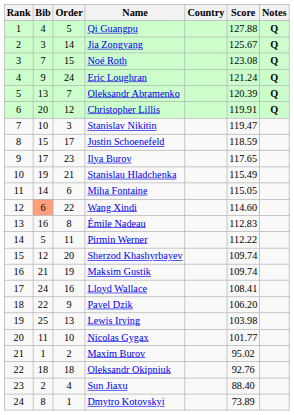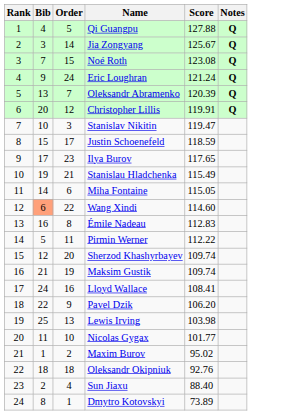 <table class="wikitable sortable" style="text-align:center">
 <tr>
 <th>Rank</th>
 <th>Bib</th>
 <th>Order</th>
 <th>Name</th>
-<th>Country</th>
 <th>Score</th>
 <th>Notes</th>
 </tr>
 <tr bgcolor=#ccffcc>
 <td>1</td>
 <td>4</td>
 <td>5</td>
 <td align=left><a href='#'>Qi Guangpu</a></td>
-<td align=left></td>
 <td>127.88</td>
 <td><strong>Q</strong></td>
 </tr>
 <tr bgcolor=#ccffcc>
 <td>2</td>
 <td>3</td>
 <td>14</td>
 <td align=left><a href='#'>Jia Zongyang</a></td>
-<td align=left></td>
 <td>125.67</td>
 <td><strong>Q</strong></td>
 </tr>
 <tr bgcolor=#ccffcc>
 <td>3</td>
 <td>7</td>
 <td>15</td>
 <td align=left><a href='#'>Noé Roth</a></td>
-<td align=left></td>
 <td>123.08</td>
 <td><strong>Q</strong></td>
 </tr>
 <tr bgcolor=#ccffcc>
 <td>4</td>
 <td>9</td>
 <td>24</td>
 <td align=left><a href='#'>Eric Loughran</a></td>
-<td align=left></td>
 <td>121.24</td>
 <td><strong>Q</strong></td>
 </tr>
 <tr bgcolor=#ccffcc>
 <td>5</td>
 <td>13</td>
 <td>7</td>
 <td align=left><a href='#'>Oleksandr Abramenko</a></td>
-<td align=left></td>
 <td>120.39</td>
 <td><strong>Q</strong></td>
 </tr>
 <tr bgcolor=#ccffcc>
 <td>6</td>
 <td>20</td>
 <td>12</td>
 <td align=left><a href='#'>Christopher Lillis</a></td>
-<td align=left></td>
 <td>119.91</td>
 <td><strong>Q</strong></td>
 </tr>
 <tr>
 <td>7</td>
 <td>10</td>
 <td>3</td>
 <td align=left><a href='#'>Stanislav Nikitin</a></td>
-<td align=left></td>
 <td>119.47</td>
 <td></td>
 </tr>
 <tr>
 <td>8</td>
 <td>15</td>
 <td>17</td>
 <td align=left><a href='#'>Justin Schoenefeld</a></td>
-<td align=left></td>
 <td>118.59</td>
 <td></td>
 </tr>
 <tr>
 <td>9</td>
 <td>17</td>
 <td>23</td>
 <td align=left><a href='#'>Ilya Burov</a></td>
-<td align=left></td>
 <td>117.65</td>
 <td></td>
 </tr>
 <tr>
 <td>10</td>
 <td>19</td>
 <td>21</td>
 <td align=left><a href='#'>Stanislau Hladchenka</a></td>
-<td align=left></td>
 <td>115.49</td>
 <td></td>
 </tr>
 <tr>
 <td>11</td>
 <td>14</td>
 <td>6</td>
 <td align=left><a href='#'>Miha Fontaine</a></td>
-<td align=left></td>
 <td>115.05</td>
 <td></td>
 </tr>
 <tr>
 <td>12</td>
 <td style="background: lightsalmon;">6</td>
 <td>22</td>
 <td align=left><a href='#'>Wang Xindi</a></td>
-<td align=left></td>
 <td>114.60</td>
 <td></td>
 </tr>
 <tr>
 <td>13</td>
 <td>16</td>
 <td>8</td>
 <td align=left><a href='#'>Émile Nadeau</a></td>
-<td align=left></td>
 <td>112.83</td>
 <td></td>
 </tr>
 <tr>
 <td>14</td>
 <td>5</td>
 <td>11</td>
 <td align=left><a href='#'>Pirmin Werner</a></td>
-<td align=left></td>
 <td>112.22</td>
 <td></td>
 </tr>
 <tr>
 <td>15</td>
 <td>12</td>
 <td>20</td>
 <td align=left><a href='#'>Sherzod Khashyrbayev</a></td>
-<td align=left></td>
 <td>109.74</td>
 <td></td>
 </tr>
 <tr>
 <td>16</td>
 <td>21</td>
 <td>19</td>
 <td align=left><a href='#'>Maksim Gustik</a></td>
-<td align=left></td>
 <td>109.74</td>
 <td></td>
 </tr>
 <tr>
 <td>17</td>
 <td>24</td>
 <td>16</td>
 <td align=left><a href='#'>Lloyd Wallace</a></td>
-<td align=left></td>
 <td>108.41</td>
 <td></td>
 </tr>
 <tr>
 <td>18</td>
 <td>22</td>
 <td>9</td>
 <td align=left><a href='#'>Pavel Dzik</a></td>
-<td align=left></td>
 <td>106.20</td>
 <td></td>
 </tr>
 <tr>
 <td>19</td>
 <td>25</td>
 <td>13</td>
 <td align=left><a href='#'>Lewis Irving</a></td>
-<td align=left></td>
 <td>103.98</td>
 <td></td>
 </tr>
 <tr>
 <td>20</td>
 <td>11</td>
 <td>10</td>
 <td align=left><a href='#'>Nicolas Gygax</a></td>
-<td align=left></td>
 <td>101.77</td>
 <td></td>
 </tr>
 <tr>
 <td>21</td>
 <td>1</td>
 <td>2</td>
 <td align=left><a href='#'>Maxim Burov</a></td>
-<td align=left></td>
 <td>95.02</td>
 <td></td>
 </tr>
 <tr>
 <td>22</td>
 <td>18</td>
 <td>18</td>
 <td align=left><a href='#'>Oleksandr Okipniuk</a></td>
-<td align=left></td>
 <td>92.76</td>
 <td></td>
 </tr>
 <tr>
 <td>23</td>
 <td>2</td>
 <td>4</td>
 <td align=left><a href='#'>Sun Jiaxu</a></td>
-<td align=left></td>
 <td>88.40</td>
 <td></td>
 </tr>
 <tr>
 <td>24</td>
 <td>8</td>
 <td>1</td>
 <td align=left><a href='#'>Dmytro Kotovskyi</a></td>
-<td align=left></td>
 <td>73.89</td>
 <td></td>
 </tr>
 </table>
